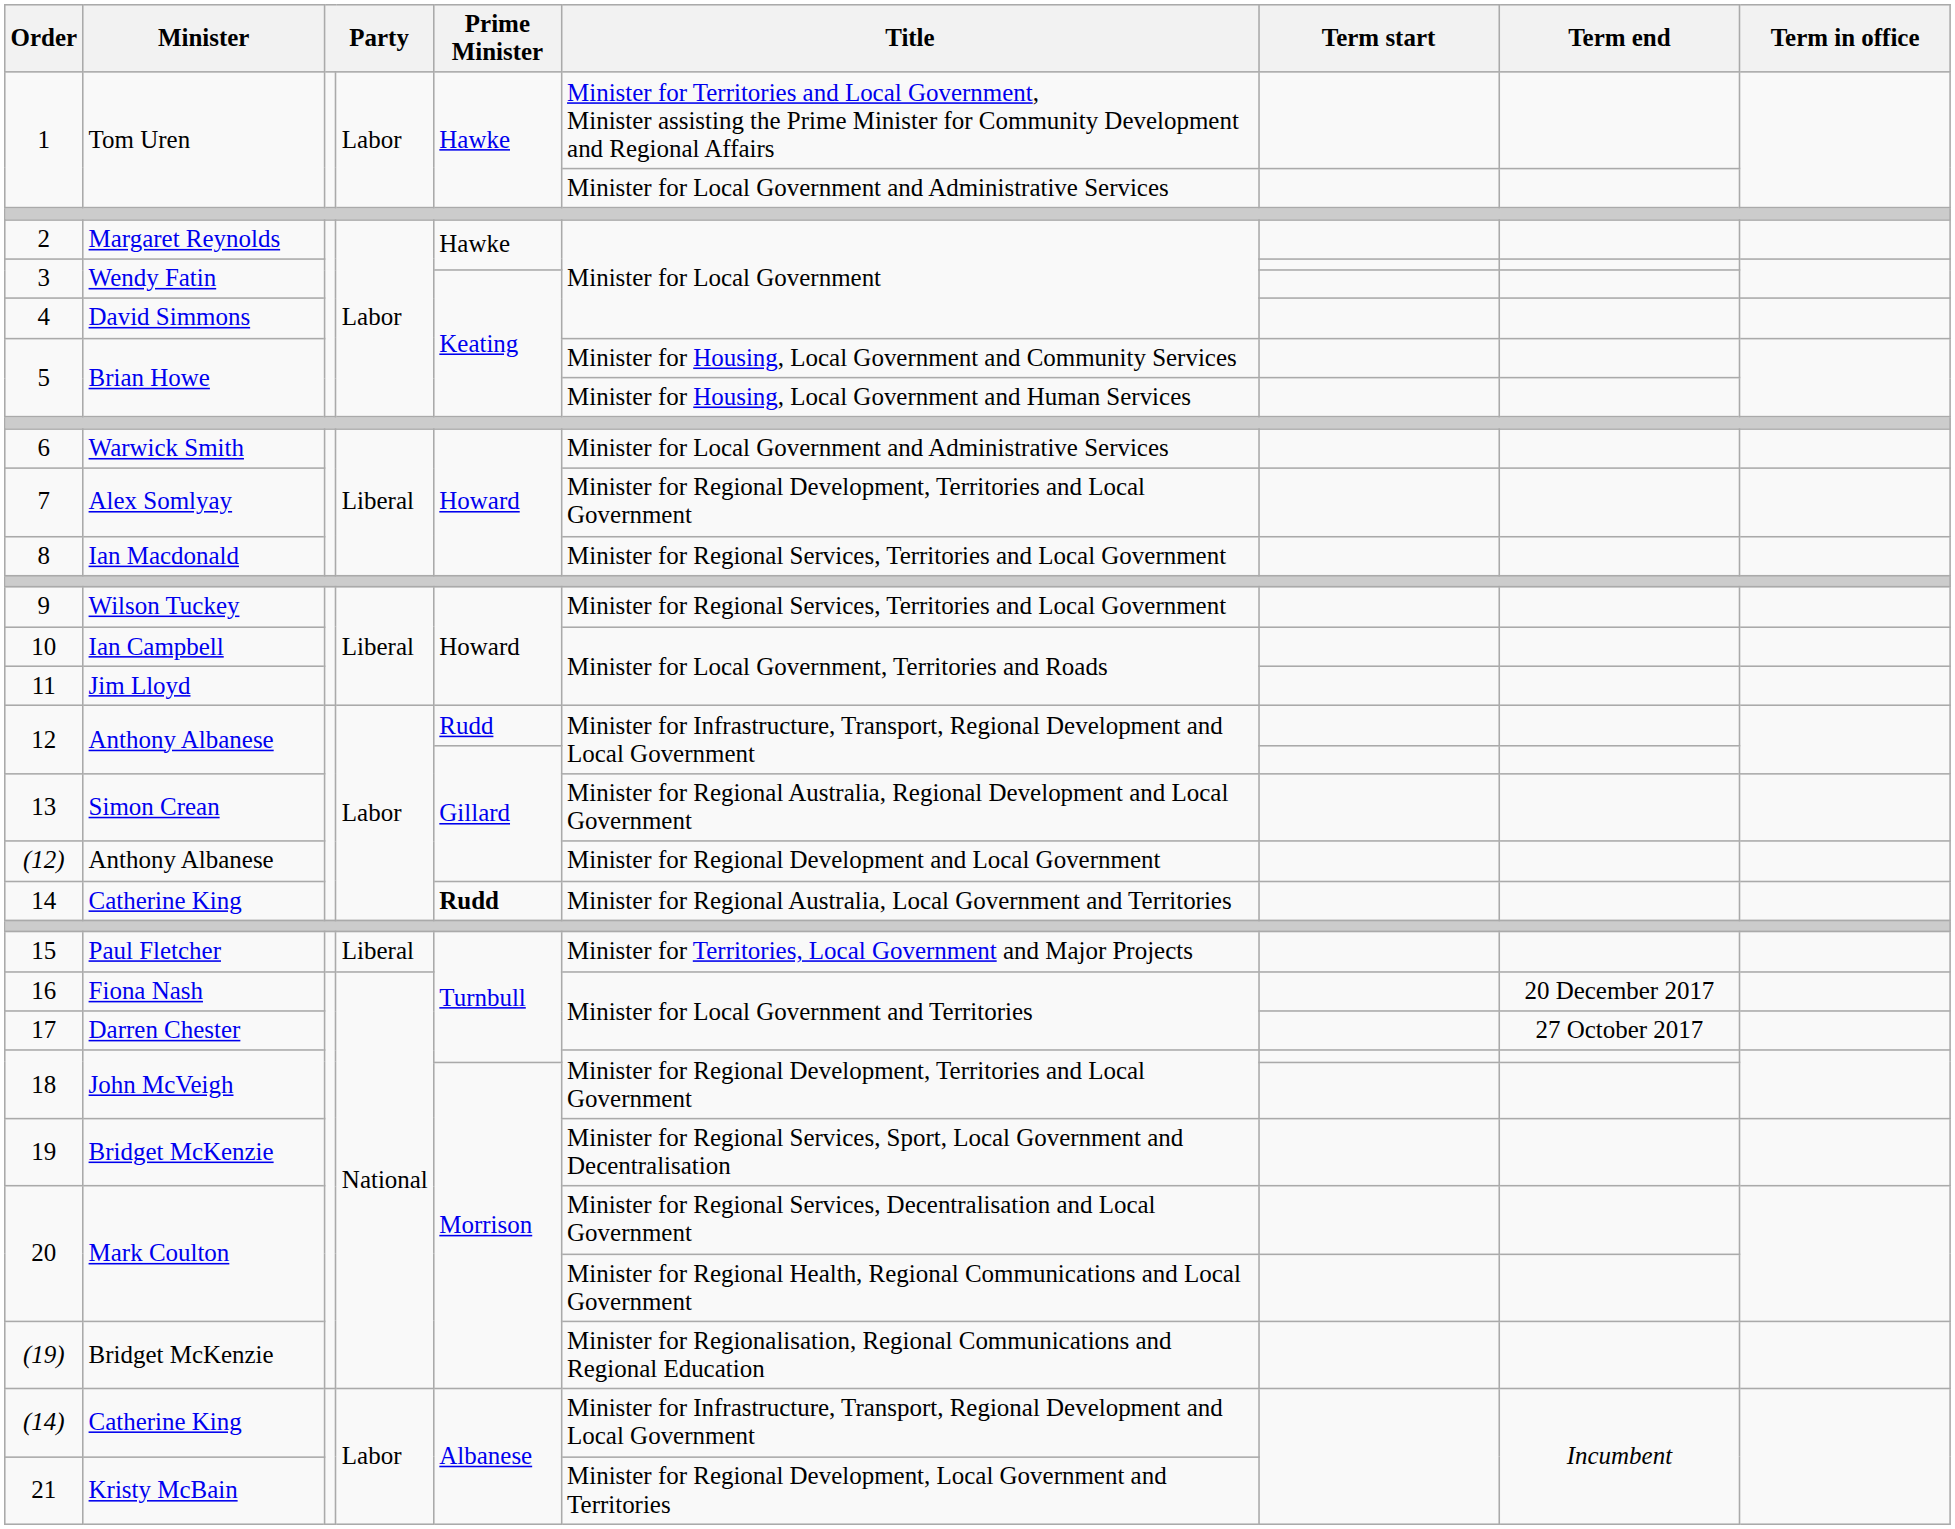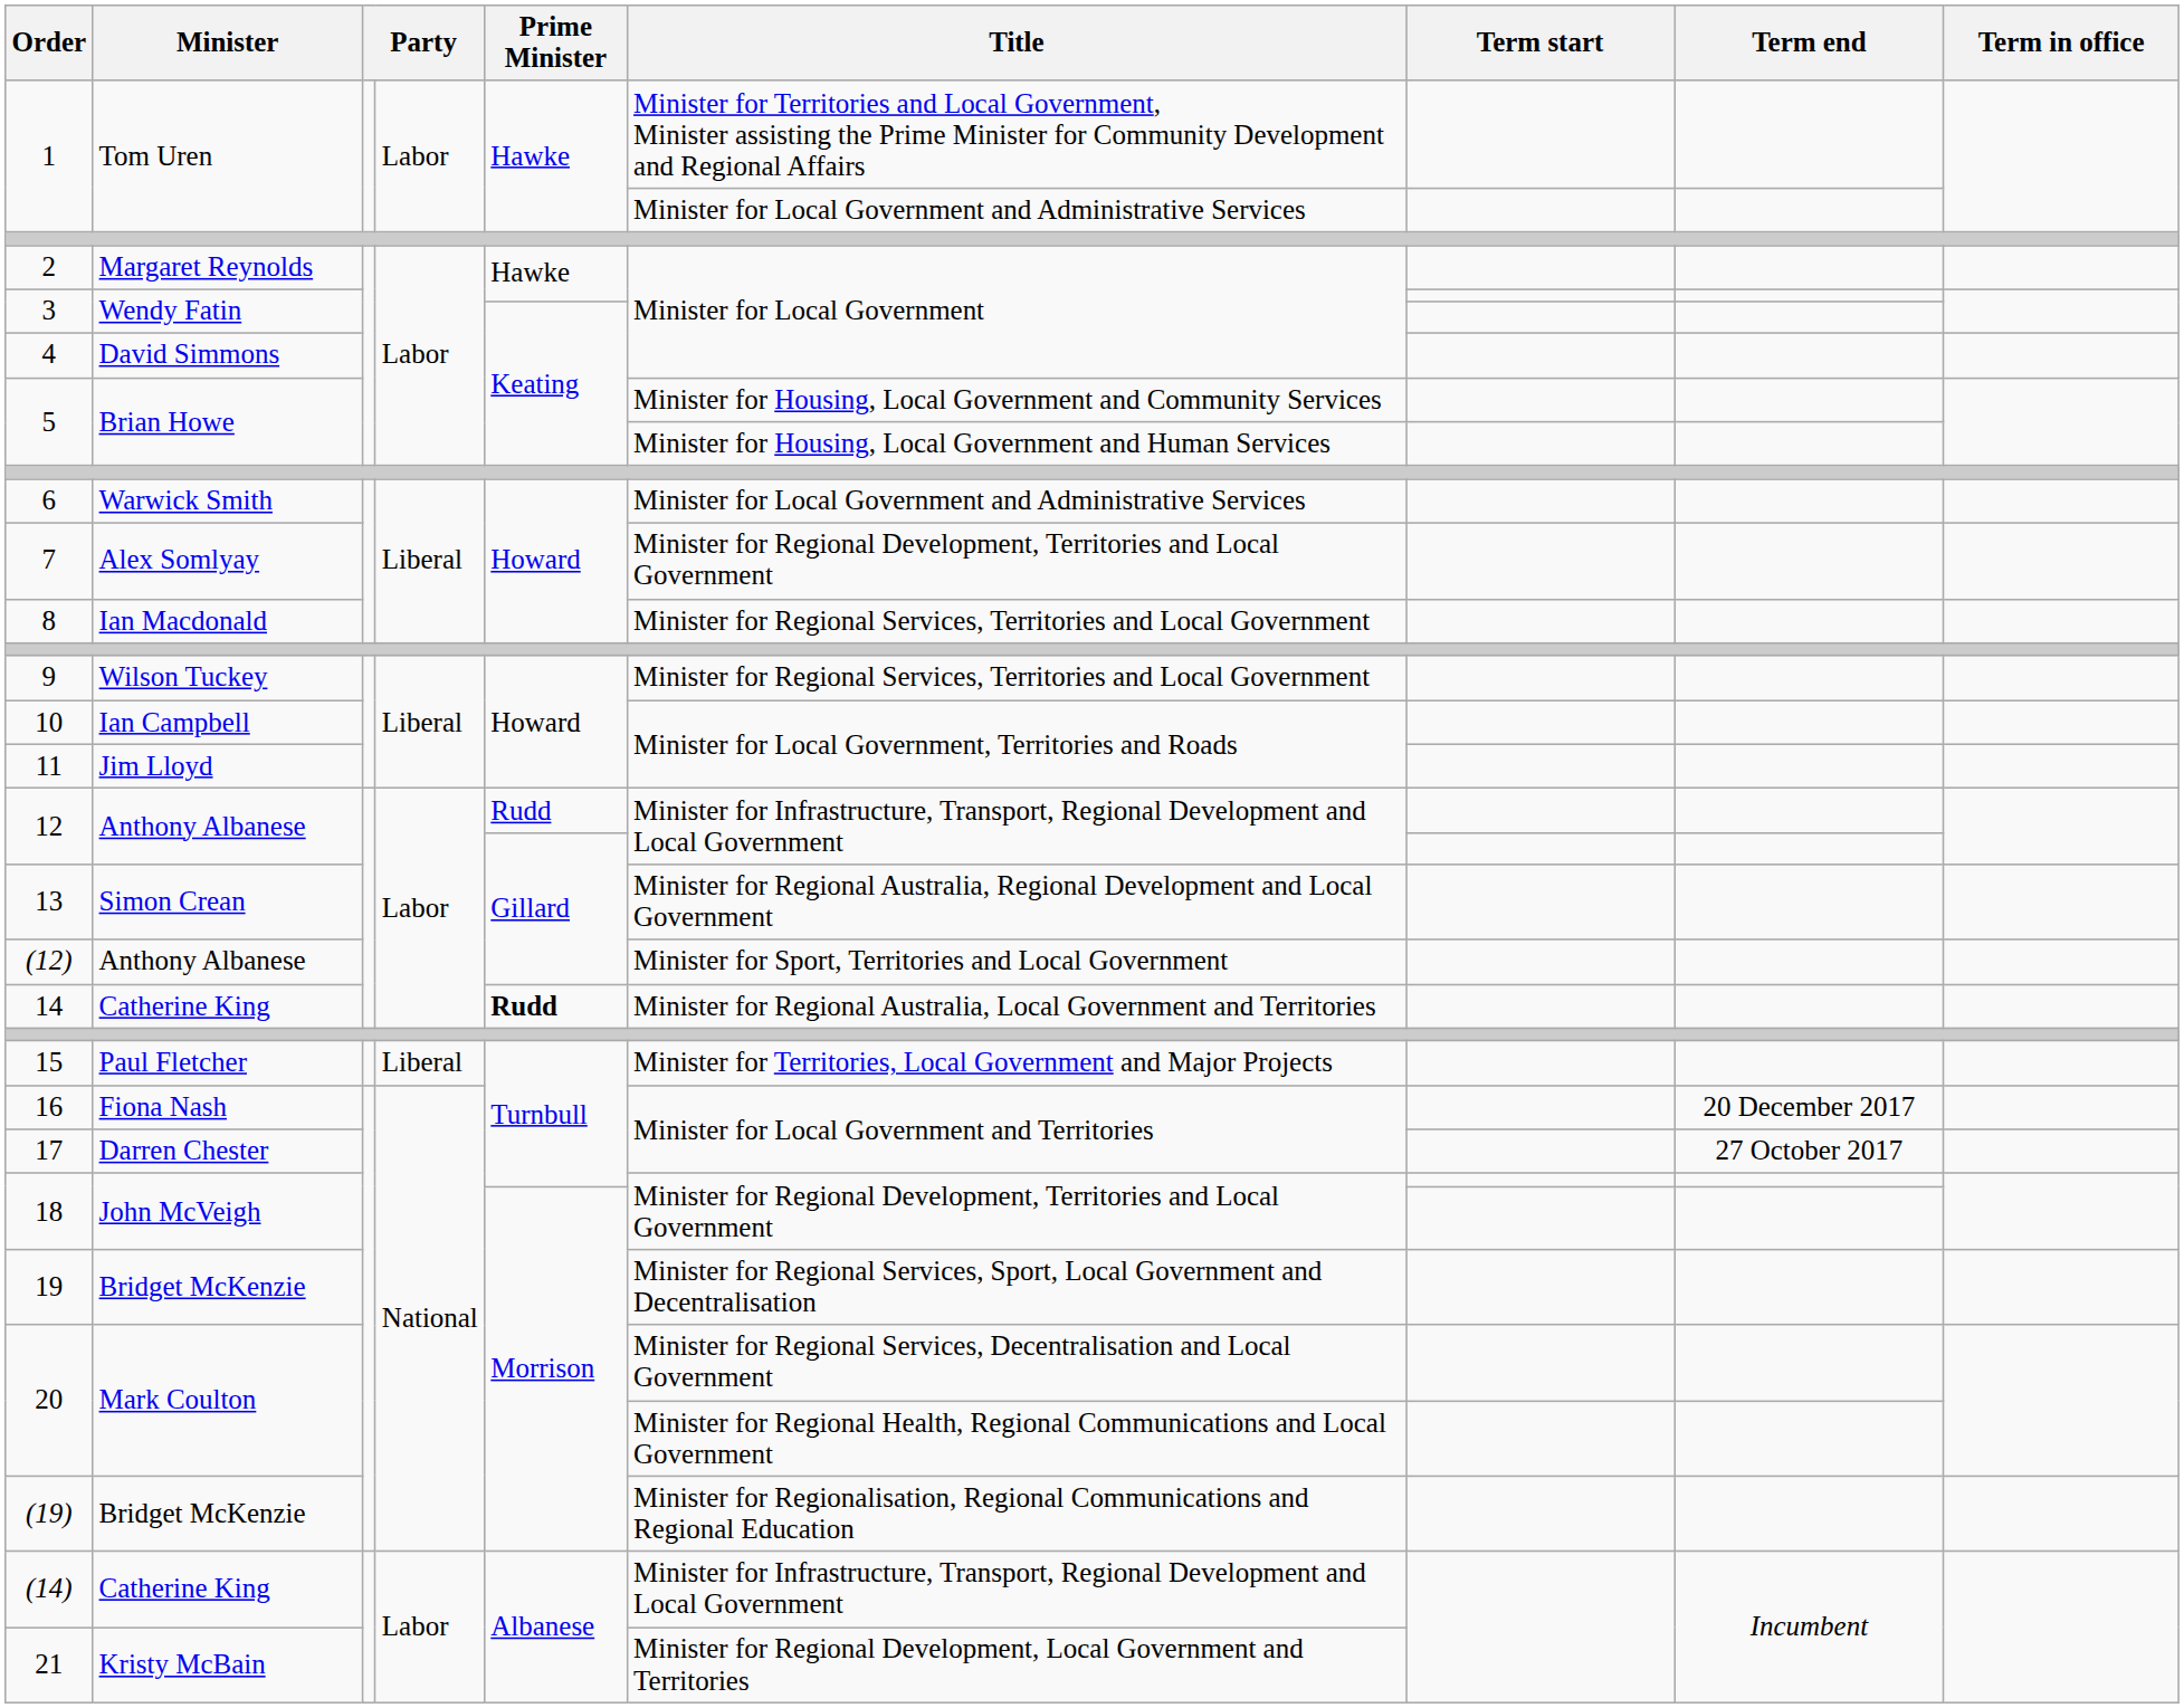 <table class="wikitable">
 <tr>
 <th width=5>Order</th>
 <th width=150>Minister</th>
 <th width=75 colspan=2>Party</th>
 <th width=75>Prime Minister</th>
 <th width=450>Title</th>
 <th width=150>Term start</th>
 <th width=150>Term end</th>
 <th width=130>Term in office</th>
 </tr>
 <tr>
 <td rowspan=2 align=center>1</td>
 <td rowspan=2>Tom Uren</td>
 <td rowspan=2 ></td>
 <td rowspan=2>Labor</td>
 <td rowspan=2><a href='#'>Hawke</a></td>
 <td><a href='#'>Minister for Territories and Local Government</a>,<br>Minister assisting the Prime Minister for Community Development and Regional Affairs</td>
 <td align=center></td>
 <td align=center></td>
 <td rowspan=2 align=right><strong></strong></td>
 </tr>
 <tr>
 <td>Minister for Local Government and Administrative Services</td>
 <td align=center></td>
 <td align=center></td>
 </tr>
 <tr>
 <th colspan=9 style="background: #cccccc;"></th>
 </tr>
 <tr>
 <td align=center>2</td>
 <td><a href='#'>Margaret Reynolds</a></td>
 <td rowspan=6 ></td>
 <td rowspan=6>Labor</td>
 <td rowspan=2>Hawke</td>
 <td rowspan=4>Minister for Local Government</td>
 <td align=center></td>
 <td align=center></td>
 <td align=right></td>
 </tr>
 <tr>
 <td rowspan=2 align=center>3</td>
 <td rowspan=2><a href='#'>Wendy Fatin</a></td>
 <td align=center></td>
 <td align=center></td>
 <td rowspan=2 align=right></td>
 </tr>
 <tr>
 <td rowspan=4><a href='#'>Keating</a></td>
 <td align=center></td>
 <td align=center></td>
 </tr>
 <tr>
 <td align=center>4</td>
 <td><a href='#'>David Simmons</a></td>
 <td align=center></td>
 <td align=center></td>
 <td align=right></td>
 </tr>
 <tr>
 <td rowspan=2 align=center>5</td>
 <td rowspan=2><a href='#'>Brian Howe</a></td>
 <td>Minister for <a href='#'>Housing</a>, Local Government and Community Services</td>
 <td align=center></td>
 <td align=center></td>
 <td rowspan=2 align=right></td>
 </tr>
 <tr>
 <td>Minister for <a href='#'>Housing</a>, Local Government and Human Services</td>
 <td align=center></td>
 <td align=center></td>
 </tr>
 <tr>
 <th colspan=9 style="background: #cccccc;"></th>
 </tr>
 <tr>
 <td align=center>6</td>
 <td><a href='#'>Warwick Smith</a></td>
 <td rowspan=3 ></td>
 <td rowspan=3>Liberal</td>
 <td rowspan=3><a href='#'>Howard</a></td>
 <td>Minister for Local Government and Administrative Services</td>
 <td align=center></td>
 <td align=center></td>
 <td align=right></td>
 </tr>
 <tr>
 <td align=center>7</td>
 <td><a href='#'>Alex Somlyay</a></td>
 <td>Minister for Regional Development, Territories and Local Government</td>
 <td align=center></td>
 <td align=center></td>
 <td align=right></td>
 </tr>
 <tr>
 <td align=center>8</td>
 <td><a href='#'>Ian Macdonald</a></td>
 <td>Minister for Regional Services, Territories and Local Government</td>
 <td align=center></td>
 <td align=center></td>
 <td align=right></td>
 </tr>
 <tr>
 <th colspan=9 style="background: #cccccc;"></th>
 </tr>
 <tr>
 <td align=center>9</td>
 <td><a href='#'>Wilson Tuckey</a></td>
 <td rowspan=3 ></td>
 <td rowspan=3>Liberal</td>
 <td rowspan=3>Howard</td>
 <td>Minister for Regional Services, Territories and Local Government</td>
 <td align=center></td>
 <td align=center></td>
 <td align=right></td>
 </tr>
 <tr>
 <td align=center>10</td>
 <td><a href='#'>Ian Campbell</a></td>
 <td rowspan=2>Minister for Local Government, Territories and Roads</td>
 <td align=center></td>
 <td align=center></td>
 <td align=right></td>
 </tr>
 <tr>
 <td align=center>11</td>
 <td><a href='#'>Jim Lloyd</a></td>
 <td align=center></td>
 <td align=center></td>
 <td align=right></td>
 </tr>
 <tr>
 <td rowspan=2 align=center>12</td>
 <td rowspan=2><a href='#'>Anthony Albanese</a></td>
 <td rowspan=5 ></td>
 <td rowspan=5>Labor</td>
 <td><a href='#'>Rudd</a></td>
 <td rowspan=2>Minister for Infrastructure, Transport, Regional Development and Local Government</td>
 <td align=center></td>
 <td align=center></td>
 <td rowspan=2 align=right></td>
 </tr>
 <tr>
 <td rowspan=3><a href='#'>Gillard</a></td>
 <td align=center></td>
 <td align=center></td>
 </tr>
 <tr>
 <td align=center>13</td>
 <td><a href='#'>Simon Crean</a></td>
 <td>Minister for Regional Australia, Regional Development and Local Government</td>
 <td align=center></td>
 <td align=center></td>
 <td align=right></td>
 </tr>
 <tr>
 <td align=center><em>(12)</em></td>
 <td>Anthony Albanese</td>
-<td>Minister for Regional Development and Local Government</td>
+<td>Minister for Sport, Territories and Local Government</td>
 <td align=center></td>
 <td align=center></td>
 <td align=right></td>
 </tr>
 <tr>
 <td align=center>14</td>
 <td><a href='#'>Catherine King</a></td>
 <td><strong>Rudd</strong></td>
 <td>Minister for Regional Australia, Local Government and Territories</td>
 <td align=center></td>
 <td align=center></td>
 <td align=right></td>
 </tr>
 <tr>
 <th colspan=9 style="background: #cccccc;"></th>
 </tr>
 <tr>
 <td align=center>15</td>
 <td><a href='#'>Paul Fletcher</a></td>
 <td></td>
 <td>Liberal</td>
 <td rowspan=4><a href='#'>Turnbull</a></td>
 <td>Minister for <a href='#'>Territories, Local Government</a> and Major Projects</td>
 <td align=center></td>
 <td align=center></td>
 <td align=right></td>
 </tr>
 <tr>
 <td align=center>16</td>
 <td><a href='#'>Fiona Nash</a></td>
 <td rowspan=8 ></td>
 <td rowspan=8>National</td>
 <td rowspan=2>Minister for Local Government and Territories</td>
 <td align=center></td>
 <td align=center>20 December 2017</td>
 <td align=right></td>
 </tr>
 <tr>
 <td align=center>17</td>
 <td><a href='#'>Darren Chester</a></td>
 <td align=center></td>
 <td align=center>27 October 2017</td>
 <td align=right></td>
 </tr>
 <tr>
 <td rowspan=2 align=center>18</td>
 <td rowspan=2><a href='#'>John McVeigh</a></td>
 <td rowspan=2>Minister for Regional Development, Territories and Local Government</td>
 <td align=center></td>
 <td align=center></td>
 <td rowspan=2 align=right></td>
 </tr>
 <tr>
 <td rowspan=5><a href='#'>Morrison</a></td>
 <td align=center></td>
 <td align=center></td>
 </tr>
 <tr>
 <td align=center>19</td>
 <td><a href='#'>Bridget McKenzie</a></td>
 <td>Minister for Regional Services, Sport, Local Government and Decentralisation</td>
 <td align=center></td>
 <td align=center></td>
 <td align=right></td>
 </tr>
 <tr>
 <td rowspan=2 align=center>20</td>
 <td rowspan=2><a href='#'>Mark Coulton</a></td>
 <td>Minister for Regional Services, Decentralisation and Local Government</td>
 <td align=center></td>
 <td align=center></td>
 <td rowspan=2 align=right></td>
 </tr>
 <tr>
 <td>Minister for Regional Health, Regional Communications and Local Government</td>
 <td align=center></td>
 <td align=center></td>
 </tr>
 <tr>
 <td align=center><em>(19)</em></td>
 <td>Bridget McKenzie</td>
 <td>Minister for Regionalisation, Regional Communications and Regional Education</td>
 <td align=center></td>
 <td align=center></td>
 <td align=right></td>
 </tr>
 <tr>
 <td align=center><em>(14)</em></td>
 <td><a href='#'>Catherine King</a></td>
 <td rowspan=2 ></td>
 <td rowspan=2>Labor</td>
 <td rowspan=2><a href='#'>Albanese</a></td>
 <td>Minister for Infrastructure, Transport, Regional Development and Local Government</td>
 <td align=center rowspan=2></td>
 <td align=center rowspan=2><em>Incumbent</em></td>
 <td align=right rowspan=2></td>
 </tr>
 <tr>
 <td align=center>21</td>
 <td><a href='#'>Kristy McBain</a></td>
 <td>Minister for Regional Development, Local Government and Territories</td>
 </tr>
 </table>
